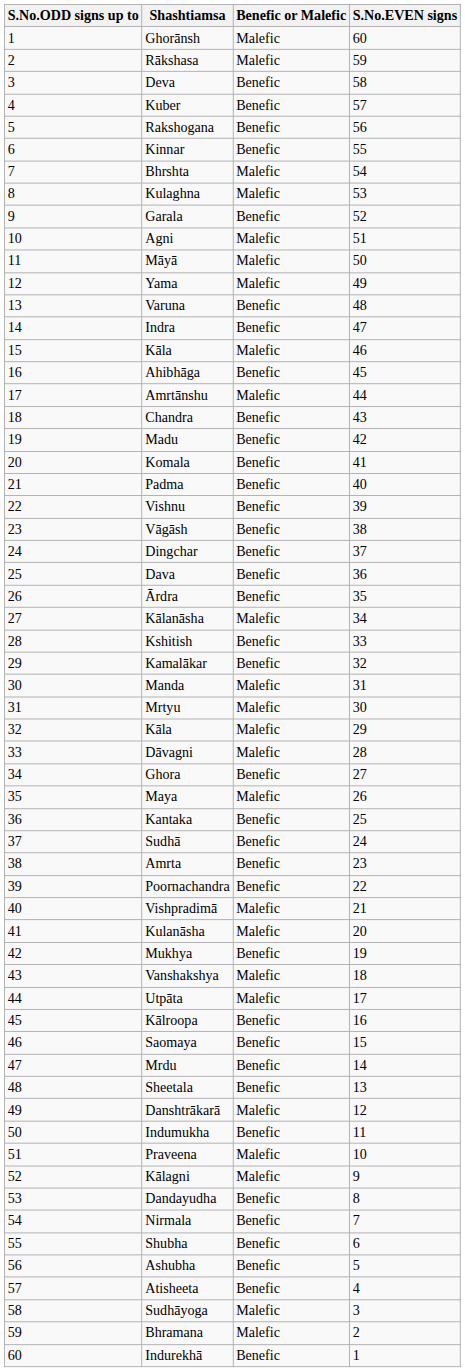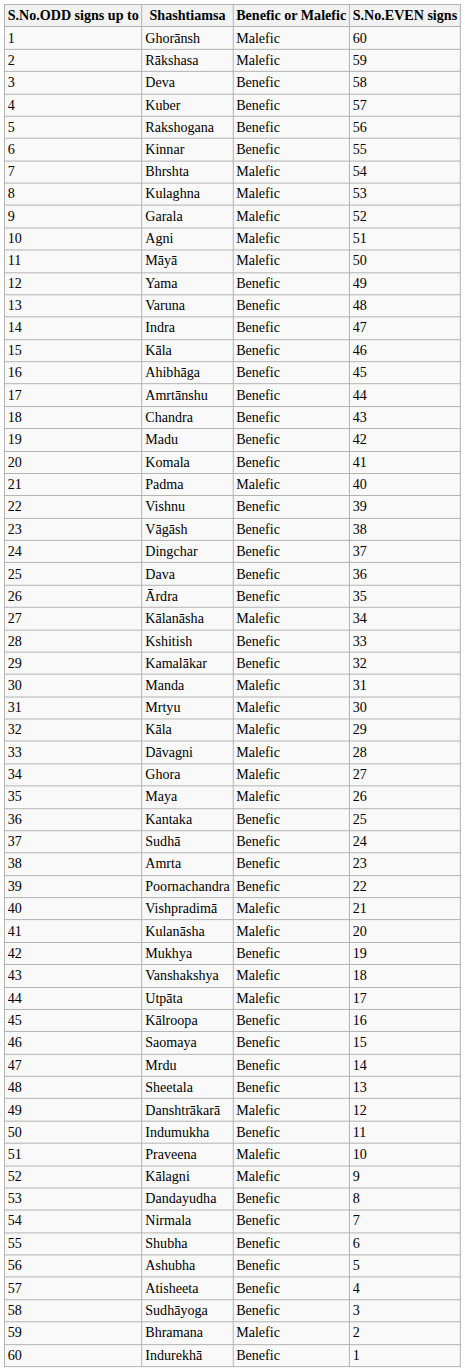 <table class="wikitable">
 <tr>
 <th>S.No.ODD signs up to</th>
 <th>Shashtiamsa</th>
 <th>Benefic or Malefic</th>
 <th>S.No.EVEN signs</th>
 </tr>
 <tr>
 <td>1</td>
 <td>Ghorānsh</td>
 <td>Malefic</td>
 <td>60</td>
 </tr>
 <tr ≥>
 <td>2</td>
 <td>Rākshasa</td>
 <td>Malefic</td>
 <td>59</td>
 </tr>
 <tr>
 <td>3</td>
 <td>Deva</td>
 <td>Benefic</td>
 <td>58</td>
 </tr>
 <tr>
 <td>4</td>
 <td>Kuber</td>
 <td>Benefic</td>
 <td>57</td>
 </tr>
 <tr>
 <td>5</td>
 <td>Rakshogana</td>
 <td>Benefic</td>
 <td>56</td>
 </tr>
 <tr>
 <td>6</td>
 <td>Kinnar</td>
 <td>Benefic</td>
 <td>55</td>
 </tr>
 <tr>
 <td>7</td>
 <td>Bhrshta</td>
 <td>Malefic</td>
 <td>54</td>
 </tr>
 <tr>
 <td>8</td>
 <td>Kulaghna</td>
 <td>Malefic</td>
 <td>53</td>
 </tr>
 <tr>
 <td>9</td>
 <td>Garala</td>
-<td>Benefic</td>
+<td>Malefic</td>
 <td>52</td>
 </tr>
 <tr>
 <td>10</td>
 <td>Agni</td>
 <td>Malefic</td>
 <td>51</td>
 </tr>
 <tr>
 <td>11</td>
 <td>Māyā</td>
 <td>Malefic</td>
 <td>50</td>
 </tr>
 <tr>
 <td>12</td>
 <td>Yama</td>
-<td>Malefic</td>
+<td>Benefic</td>
 <td>49</td>
 </tr>
 <tr>
 <td>13</td>
 <td>Varuna</td>
 <td>Benefic</td>
 <td>48</td>
 </tr>
 <tr>
 <td>14</td>
 <td>Indra</td>
 <td>Benefic</td>
 <td>47</td>
 </tr>
 <tr>
 <td>15</td>
 <td>Kāla</td>
-<td>Malefic</td>
+<td>Benefic</td>
 <td>46</td>
 </tr>
 <tr>
 <td>16</td>
 <td>Ahibhāga</td>
 <td>Benefic</td>
 <td>45</td>
 </tr>
 <tr>
 <td>17</td>
 <td>Amrtānshu</td>
-<td>Malefic</td>
+<td>Benefic</td>
 <td>44</td>
 </tr>
 <tr>
 <td>18</td>
 <td>Chandra</td>
 <td>Benefic</td>
 <td>43</td>
 </tr>
 <tr>
 <td>19</td>
 <td>Madu</td>
 <td>Benefic</td>
 <td>42</td>
 </tr>
 <tr>
 <td>20</td>
 <td>Komala</td>
 <td>Benefic</td>
 <td>41</td>
 </tr>
 <tr>
 <td>21</td>
 <td>Padma</td>
-<td>Benefic</td>
+<td>Malefic</td>
 <td>40</td>
 </tr>
 <tr>
 <td>22</td>
 <td>Vishnu</td>
 <td>Benefic</td>
 <td>39</td>
 </tr>
 <tr>
 <td>23</td>
 <td>Vāgāsh</td>
 <td>Benefic</td>
 <td>38</td>
 </tr>
 <tr>
 <td>24</td>
 <td>Dingchar</td>
 <td>Benefic</td>
 <td>37</td>
 </tr>
 <tr>
 <td>25</td>
 <td>Dava</td>
 <td>Benefic</td>
 <td>36</td>
 </tr>
 <tr>
 <td>26</td>
 <td>Ārdra</td>
 <td>Benefic</td>
 <td>35</td>
 </tr>
 <tr>
 <td>27</td>
 <td>Kālanāsha</td>
 <td>Malefic</td>
 <td>34</td>
 </tr>
 <tr>
 <td>28</td>
 <td>Kshitish</td>
 <td>Benefic</td>
 <td>33</td>
 </tr>
 <tr>
 <td>29</td>
 <td>Kamalākar</td>
 <td>Benefic</td>
 <td>32</td>
 </tr>
 <tr>
 <td>30</td>
 <td>Manda</td>
 <td>Malefic</td>
 <td>31</td>
 </tr>
 <tr>
 <td>31</td>
 <td>Mrtyu</td>
 <td>Malefic</td>
 <td>30</td>
 </tr>
 <tr>
 <td>32</td>
 <td>Kāla</td>
 <td>Malefic</td>
 <td>29</td>
 </tr>
 <tr>
 <td>33</td>
 <td>Dāvagni</td>
 <td>Malefic</td>
 <td>28</td>
 </tr>
 <tr>
 <td>34</td>
 <td>Ghora</td>
-<td>Benefic</td>
+<td>Malefic</td>
 <td>27</td>
 </tr>
 <tr>
 <td>35</td>
 <td>Maya</td>
 <td>Malefic</td>
 <td>26</td>
 </tr>
 <tr>
 <td>36</td>
 <td>Kantaka</td>
 <td>Benefic</td>
 <td>25</td>
 </tr>
 <tr>
 <td>37</td>
 <td>Sudhā</td>
 <td>Benefic</td>
 <td>24</td>
 </tr>
 <tr>
 <td>38</td>
 <td>Amrta</td>
 <td>Benefic</td>
 <td>23</td>
 </tr>
 <tr>
 <td>39</td>
 <td>Poornachandra</td>
 <td>Benefic</td>
 <td>22</td>
 </tr>
 <tr>
 <td>40</td>
 <td>Vishpradimā</td>
 <td>Malefic</td>
 <td>21</td>
 </tr>
 <tr>
 <td>41</td>
 <td>Kulanāsha</td>
 <td>Malefic</td>
 <td>20</td>
 </tr>
 <tr>
 <td>42</td>
 <td>Mukhya</td>
 <td>Benefic</td>
 <td>19</td>
 </tr>
 <tr>
 <td>43</td>
 <td>Vanshakshya</td>
 <td>Malefic</td>
 <td>18</td>
 </tr>
 <tr>
 <td>44</td>
 <td>Utpāta</td>
 <td>Malefic</td>
 <td>17</td>
 </tr>
 <tr>
 <td>45</td>
 <td>Kālroopa</td>
 <td>Benefic</td>
 <td>16</td>
 </tr>
 <tr>
 <td>46</td>
 <td>Saomaya</td>
 <td>Benefic</td>
 <td>15</td>
 </tr>
 <tr>
 <td>47</td>
 <td>Mrdu</td>
 <td>Benefic</td>
 <td>14</td>
 </tr>
 <tr>
 <td>48</td>
 <td>Sheetala</td>
 <td>Benefic</td>
 <td>13</td>
 </tr>
 <tr>
 <td>49</td>
 <td>Danshtrākarā</td>
 <td>Malefic</td>
 <td>12</td>
 </tr>
 <tr>
 <td>50</td>
 <td>Indumukha</td>
 <td>Benefic</td>
 <td>11</td>
 </tr>
 <tr>
 <td>51</td>
 <td>Praveena</td>
 <td>Malefic</td>
 <td>10</td>
 </tr>
 <tr>
 <td>52</td>
 <td>Kālagni</td>
 <td>Malefic</td>
 <td>9</td>
 </tr>
 <tr>
 <td>53</td>
 <td>Dandayudha</td>
 <td>Benefic</td>
 <td>8</td>
 </tr>
 <tr>
 <td>54</td>
 <td>Nirmala</td>
 <td>Benefic</td>
 <td>7</td>
 </tr>
 <tr>
 <td>55</td>
 <td>Shubha</td>
 <td>Benefic</td>
 <td>6</td>
 </tr>
 <tr>
 <td>56</td>
 <td>Ashubha</td>
 <td>Benefic</td>
 <td>5</td>
 </tr>
 <tr>
 <td>57</td>
 <td>Atisheeta</td>
 <td>Benefic</td>
 <td>4</td>
 </tr>
 <tr>
 <td>58</td>
 <td>Sudhāyoga</td>
-<td>Malefic</td>
+<td>Benefic</td>
 <td>3</td>
 </tr>
 <tr>
 <td>59</td>
 <td>Bhramana</td>
 <td>Malefic</td>
 <td>2</td>
 </tr>
 <tr>
 <td>60</td>
 <td>Indurekhā</td>
 <td>Benefic</td>
 <td>1</td>
 </tr>
 </table>
